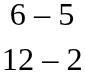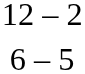 <table style="text-align:center">
 <tr>
 <th width=200></th>
 <th width=100></th>
 <th width=200></th>
 </tr>
 <tr>
 <td align=right><strong></strong></td>
-<td>6 – 5</td>
+<td>12 – 2</td>
 <td align=left></td>
 </tr>
 <tr>
 <td align=right><strong></strong></td>
-<td>12 – 2</td>
+<td>6 – 5</td>
 <td align=left></td>
 </tr>
 </table>
